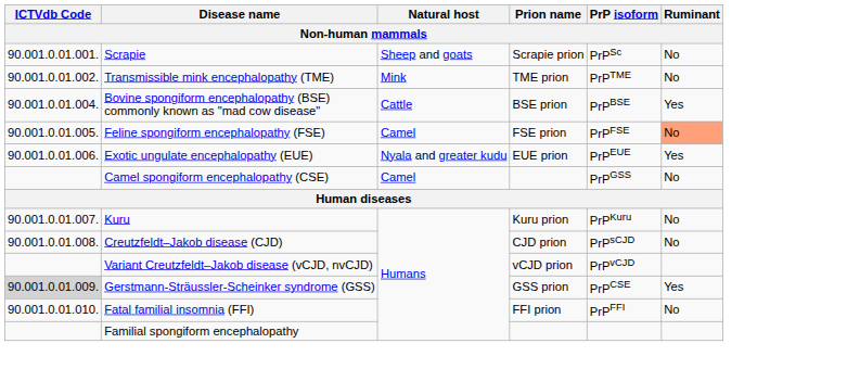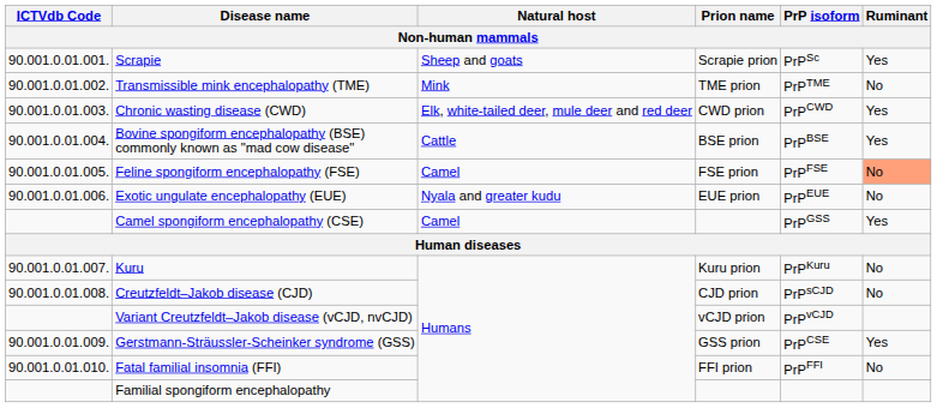 <table class="wikitable">
 <tr>
 <th><a href='#'>ICTVdb Code</a></th>
 <th>Disease name</th>
 <th>Natural host</th>
 <th>Prion name</th>
 <th>PrP <a href='#'>isoform</a></th>
 <th>Ruminant</th>
 </tr>
 <tr>
 <th colspan="6">Non-human <a href='#'>mammals</a></th>
 </tr>
 <tr>
 <td>90.001.0.01.001.</td>
 <td><a href='#'>Scrapie</a></td>
 <td><a href='#'>Sheep</a> and <a href='#'>goats</a></td>
 <td>Scrapie prion</td>
 <td>PrP<sup>Sc</sup></td>
-<td>No</td>
+<td>Yes</td>
 </tr>
 <tr>
 <td>90.001.0.01.002.</td>
 <td><a href='#'>Transmissible mink encephalopathy</a> (TME)</td>
 <td><a href='#'>Mink</a></td>
 <td>TME prion</td>
 <td>PrP<sup>TME</sup></td>
 <td>No</td>
+</tr>
+<tr>
+<td>90.001.0.01.003.</td>
+<td><a href='#'>Chronic wasting disease</a> (CWD)</td>
+<td><a href='#'>Elk</a>, <a href='#'>white-tailed deer</a>, <a href='#'>mule deer</a> and <a href='#'>red deer</a></td>
+<td>CWD prion</td>
+<td>PrP<sup>CWD</sup></td>
+<td>Yes</td>
 </tr>
 <tr>
 <td>90.001.0.01.004.</td>
 <td><a href='#'>Bovine spongiform encephalopathy</a> (BSE)<br>commonly known as "mad cow disease"</td>
 <td><a href='#'>Cattle</a></td>
 <td>BSE prion</td>
 <td>PrP<sup>BSE</sup></td>
 <td>Yes</td>
 </tr>
 <tr>
 <td>90.001.0.01.005.</td>
 <td><a href='#'>Feline spongiform encephalopathy</a> (FSE)</td>
 <td><a href='#'>Camel</a></td>
 <td>FSE prion</td>
 <td>PrP<sup>FSE</sup></td>
 <td style="background: lightsalmon;">No</td>
 </tr>
 <tr>
 <td>90.001.0.01.006.</td>
 <td><a href='#'>Exotic ungulate encephalopathy</a> (EUE)</td>
 <td><a href='#'>Nyala</a> and <a href='#'>greater kudu</a></td>
 <td>EUE prion</td>
 <td>PrP<sup>EUE</sup></td>
-<td>Yes</td>
+<td>No</td>
 </tr>
 <tr>
 <td></td>
 <td><a href='#'>Camel spongiform encephalopathy</a> (CSE)</td>
 <td><a href='#'>Camel</a></td>
 <td></td>
 <td>PrP<sup>GSS</sup></td>
-<td>No</td>
+<td>Yes</td>
 </tr>
 <tr>
 <th colspan="6">Human diseases</th>
 </tr>
 <tr>
 <td>90.001.0.01.007.</td>
 <td><a href='#'>Kuru</a></td>
 <td rowspan="6"><a href='#'>Humans</a></td>
 <td>Kuru prion</td>
 <td>PrP<sup>Kuru</sup></td>
 <td>No</td>
 </tr>
 <tr>
 <td>90.001.0.01.008.</td>
 <td><a href='#'>Creutzfeldt–Jakob disease</a> (CJD)</td>
 <td>CJD prion</td>
 <td>PrP<sup>sCJD</sup></td>
 <td>No</td>
 </tr>
 <tr>
 <td></td>
 <td><a href='#'>Variant Creutzfeldt–Jakob disease</a> (vCJD, nvCJD)</td>
 <td>vCJD prion</td>
 <td>PrP<sup>vCJD</sup></td>
 <td></td>
 </tr>
 <tr>
-<td style="background: lightgrey;">90.001.0.01.009.</td>
+<td>90.001.0.01.009.</td>
 <td><a href='#'>Gerstmann-Sträussler-Scheinker syndrome</a> (GSS)</td>
 <td>GSS prion</td>
 <td>PrP<sup>CSE</sup></td>
 <td>Yes</td>
 </tr>
 <tr>
 <td>90.001.0.01.010.</td>
 <td><a href='#'>Fatal familial insomnia</a> (FFI)</td>
 <td>FFI prion</td>
 <td>PrP<sup>FFI</sup></td>
 <td>No</td>
 </tr>
 <tr>
 <td></td>
 <td>Familial spongiform encephalopathy</td>
 <td></td>
 <td></td>
 <td></td>
 </tr>
 </table>
